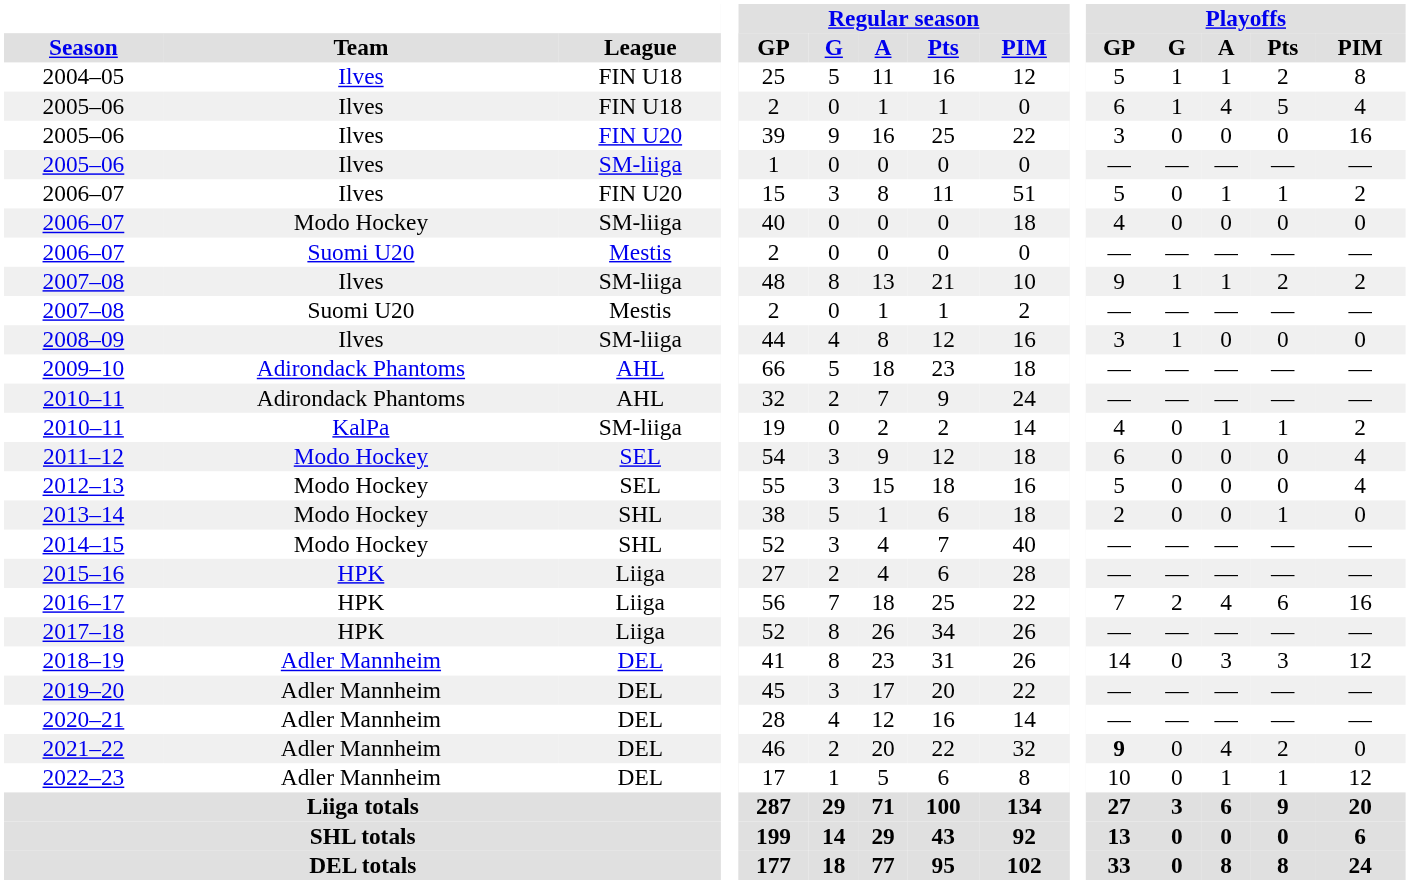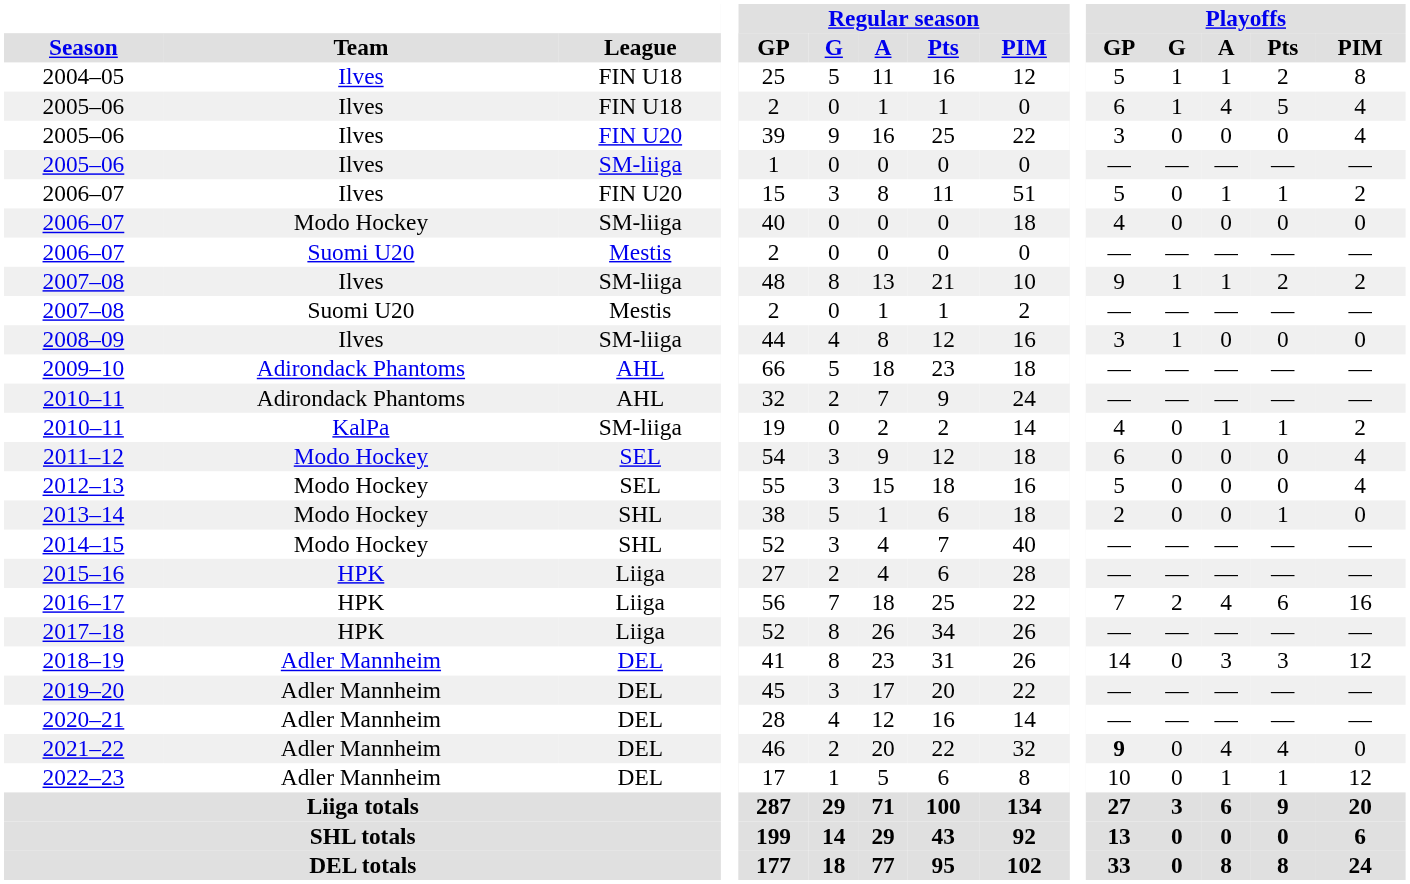 <table border="0" cellpadding="1" cellspacing="0" style="text-align:center; width:60em;">
 <tr style="background:#e0e0e0;">
 <th colspan="3"  bgcolor="#ffffff"> </th>
 <th rowspan="99" bgcolor="#ffffff"> </th>
 <th colspan="5"><a href='#'>Regular season</a></th>
 <th rowspan="99" bgcolor="#ffffff"> </th>
 <th colspan="5"><a href='#'>Playoffs</a></th>
 </tr>
 <tr style="background:#e0e0e0;">
 <th><a href='#'>Season</a></th>
 <th>Team</th>
 <th>League</th>
 <th>GP</th>
 <th><a href='#'>G</a></th>
 <th><a href='#'>A</a></th>
 <th><a href='#'>Pts</a></th>
 <th><a href='#'>PIM</a></th>
 <th>GP</th>
 <th>G</th>
 <th>A</th>
 <th>Pts</th>
 <th>PIM</th>
 </tr>
 <tr>
 <td>2004–05</td>
 <td><a href='#'>Ilves</a></td>
 <td>FIN U18</td>
 <td>25</td>
 <td>5</td>
 <td>11</td>
 <td>16</td>
 <td>12</td>
 <td>5</td>
 <td>1</td>
 <td>1</td>
 <td>2</td>
 <td>8</td>
 </tr>
 <tr bgcolor="#f0f0f0">
 <td>2005–06</td>
 <td>Ilves</td>
 <td>FIN U18</td>
 <td>2</td>
 <td>0</td>
 <td>1</td>
 <td>1</td>
 <td>0</td>
 <td>6</td>
 <td>1</td>
 <td>4</td>
 <td>5</td>
 <td>4</td>
 </tr>
 <tr>
 <td>2005–06</td>
 <td>Ilves</td>
 <td><a href='#'>FIN U20</a></td>
 <td>39</td>
 <td>9</td>
 <td>16</td>
 <td>25</td>
 <td>22</td>
 <td>3</td>
 <td>0</td>
 <td>0</td>
 <td>0</td>
-<td>16</td>
+<td>4</td>
 </tr>
 <tr bgcolor="#f0f0f0">
 <td><a href='#'>2005–06</a></td>
 <td>Ilves</td>
 <td><a href='#'>SM-liiga</a></td>
 <td>1</td>
 <td>0</td>
 <td>0</td>
 <td>0</td>
 <td>0</td>
 <td>—</td>
 <td>—</td>
 <td>—</td>
 <td>—</td>
 <td>—</td>
 </tr>
 <tr>
 <td>2006–07</td>
 <td>Ilves</td>
 <td>FIN U20</td>
 <td>15</td>
 <td>3</td>
 <td>8</td>
 <td>11</td>
 <td>51</td>
 <td>5</td>
 <td>0</td>
 <td>1</td>
 <td>1</td>
 <td>2</td>
 </tr>
 <tr bgcolor="#f0f0f0">
 <td><a href='#'>2006–07</a></td>
 <td>Modo Hockey</td>
 <td>SM-liiga</td>
 <td>40</td>
 <td>0</td>
 <td>0</td>
 <td>0</td>
 <td>18</td>
 <td>4</td>
 <td>0</td>
 <td>0</td>
 <td>0</td>
 <td>0</td>
 </tr>
 <tr>
 <td><a href='#'>2006–07</a></td>
 <td><a href='#'>Suomi U20</a></td>
 <td><a href='#'>Mestis</a></td>
 <td>2</td>
 <td>0</td>
 <td>0</td>
 <td>0</td>
 <td>0</td>
 <td>—</td>
 <td>—</td>
 <td>—</td>
 <td>—</td>
 <td>—</td>
 </tr>
 <tr bgcolor="#f0f0f0">
 <td><a href='#'>2007–08</a></td>
 <td>Ilves</td>
 <td>SM-liiga</td>
 <td>48</td>
 <td>8</td>
 <td>13</td>
 <td>21</td>
 <td>10</td>
 <td>9</td>
 <td>1</td>
 <td>1</td>
 <td>2</td>
 <td>2</td>
 </tr>
 <tr>
 <td><a href='#'>2007–08</a></td>
 <td>Suomi U20</td>
 <td>Mestis</td>
 <td>2</td>
 <td>0</td>
 <td>1</td>
 <td>1</td>
 <td>2</td>
 <td>—</td>
 <td>—</td>
 <td>—</td>
 <td>—</td>
 <td>—</td>
 </tr>
 <tr bgcolor="#f0f0f0">
 <td><a href='#'>2008–09</a></td>
 <td>Ilves</td>
 <td>SM-liiga</td>
 <td>44</td>
 <td>4</td>
 <td>8</td>
 <td>12</td>
 <td>16</td>
 <td>3</td>
 <td>1</td>
 <td>0</td>
 <td>0</td>
 <td>0</td>
 </tr>
 <tr>
 <td><a href='#'>2009–10</a></td>
 <td><a href='#'>Adirondack Phantoms</a></td>
 <td><a href='#'>AHL</a></td>
 <td>66</td>
 <td>5</td>
 <td>18</td>
 <td>23</td>
 <td>18</td>
 <td>—</td>
 <td>—</td>
 <td>—</td>
 <td>—</td>
 <td>—</td>
 </tr>
 <tr bgcolor="#f0f0f0">
 <td><a href='#'>2010–11</a></td>
 <td>Adirondack Phantoms</td>
 <td>AHL</td>
 <td>32</td>
 <td>2</td>
 <td>7</td>
 <td>9</td>
 <td>24</td>
 <td>—</td>
 <td>—</td>
 <td>—</td>
 <td>—</td>
 <td>—</td>
 </tr>
 <tr>
 <td><a href='#'>2010–11</a></td>
 <td><a href='#'>KalPa</a></td>
 <td>SM-liiga</td>
 <td>19</td>
 <td>0</td>
 <td>2</td>
 <td>2</td>
 <td>14</td>
 <td>4</td>
 <td>0</td>
 <td>1</td>
 <td>1</td>
 <td>2</td>
 </tr>
 <tr bgcolor="#f0f0f0">
 <td><a href='#'>2011–12</a></td>
 <td><a href='#'>Modo Hockey</a></td>
 <td><a href='#'>SEL</a></td>
 <td>54</td>
 <td>3</td>
 <td>9</td>
 <td>12</td>
 <td>18</td>
 <td>6</td>
 <td>0</td>
 <td>0</td>
 <td>0</td>
 <td>4</td>
 </tr>
 <tr>
 <td><a href='#'>2012–13</a></td>
 <td>Modo Hockey</td>
 <td>SEL</td>
 <td>55</td>
 <td>3</td>
 <td>15</td>
 <td>18</td>
 <td>16</td>
 <td>5</td>
 <td>0</td>
 <td>0</td>
 <td>0</td>
 <td>4</td>
 </tr>
 <tr bgcolor="#f0f0f0">
 <td><a href='#'>2013–14</a></td>
 <td>Modo Hockey</td>
 <td>SHL</td>
 <td>38</td>
 <td>5</td>
 <td>1</td>
 <td>6</td>
 <td>18</td>
 <td>2</td>
 <td>0</td>
 <td>0</td>
 <td>1</td>
 <td>0</td>
 </tr>
 <tr>
 <td><a href='#'>2014–15</a></td>
 <td>Modo Hockey</td>
 <td>SHL</td>
 <td>52</td>
 <td>3</td>
 <td>4</td>
 <td>7</td>
 <td>40</td>
 <td>—</td>
 <td>—</td>
 <td>—</td>
 <td>—</td>
 <td>—</td>
 </tr>
 <tr bgcolor="#f0f0f0">
 <td><a href='#'>2015–16</a></td>
 <td><a href='#'>HPK</a></td>
 <td>Liiga</td>
 <td>27</td>
 <td>2</td>
 <td>4</td>
 <td>6</td>
 <td>28</td>
 <td>—</td>
 <td>—</td>
 <td>—</td>
 <td>—</td>
 <td>—</td>
 </tr>
 <tr>
 <td><a href='#'>2016–17</a></td>
 <td>HPK</td>
 <td>Liiga</td>
 <td>56</td>
 <td>7</td>
 <td>18</td>
 <td>25</td>
 <td>22</td>
 <td>7</td>
 <td>2</td>
 <td>4</td>
 <td>6</td>
 <td>16</td>
 </tr>
 <tr bgcolor="#f0f0f0">
 <td><a href='#'>2017–18</a></td>
 <td>HPK</td>
 <td>Liiga</td>
 <td>52</td>
 <td>8</td>
 <td>26</td>
 <td>34</td>
 <td>26</td>
 <td>—</td>
 <td>—</td>
 <td>—</td>
 <td>—</td>
 <td>—</td>
 </tr>
 <tr>
 <td><a href='#'>2018–19</a></td>
 <td><a href='#'>Adler Mannheim</a></td>
 <td><a href='#'>DEL</a></td>
 <td>41</td>
 <td>8</td>
 <td>23</td>
 <td>31</td>
 <td>26</td>
 <td>14</td>
 <td>0</td>
 <td>3</td>
 <td>3</td>
 <td>12</td>
 </tr>
 <tr bgcolor="#f0f0f0">
 <td><a href='#'>2019–20</a></td>
 <td>Adler Mannheim</td>
 <td>DEL</td>
 <td>45</td>
 <td>3</td>
 <td>17</td>
 <td>20</td>
 <td>22</td>
 <td>—</td>
 <td>—</td>
 <td>—</td>
 <td>—</td>
 <td>—</td>
 </tr>
 <tr>
 <td><a href='#'>2020–21</a></td>
 <td>Adler Mannheim</td>
 <td>DEL</td>
 <td>28</td>
 <td>4</td>
 <td>12</td>
 <td>16</td>
 <td>14</td>
 <td>—</td>
 <td>—</td>
 <td>—</td>
 <td>—</td>
 <td>—</td>
 </tr>
 <tr bgcolor="#f0f0f0">
 <td><a href='#'>2021–22</a></td>
 <td>Adler Mannheim</td>
 <td>DEL</td>
 <td>46</td>
 <td>2</td>
 <td>20</td>
 <td>22</td>
 <td>32</td>
 <td><strong>9</strong></td>
 <td>0</td>
 <td>4</td>
-<td>2</td>
+<td>4</td>
 <td>0</td>
 </tr>
 <tr>
 <td><a href='#'>2022–23</a></td>
 <td>Adler Mannheim</td>
 <td>DEL</td>
 <td>17</td>
 <td>1</td>
 <td>5</td>
 <td>6</td>
 <td>8</td>
 <td>10</td>
 <td>0</td>
 <td>1</td>
 <td>1</td>
 <td>12<br></td>
 </tr>
 <tr bgcolor="#e0e0e0">
 <th colspan="3">Liiga totals</th>
 <th>287</th>
 <th>29</th>
 <th>71</th>
 <th>100</th>
 <th>134</th>
 <th>27</th>
 <th>3</th>
 <th>6</th>
 <th>9</th>
 <th>20</th>
 </tr>
 <tr bgcolor="#e0e0e0">
 <th colspan="3">SHL totals</th>
 <th>199</th>
 <th>14</th>
 <th>29</th>
 <th>43</th>
 <th>92</th>
 <th>13</th>
 <th>0</th>
 <th>0</th>
 <th>0</th>
 <th>6</th>
 </tr>
 <tr bgcolor="#e0e0e0">
 <th colspan="3">DEL totals</th>
 <th>177</th>
 <th>18</th>
 <th>77</th>
 <th>95</th>
 <th>102</th>
 <th>33</th>
 <th>0</th>
 <th>8</th>
 <th>8</th>
 <th>24</th>
 </tr>
 </table>
